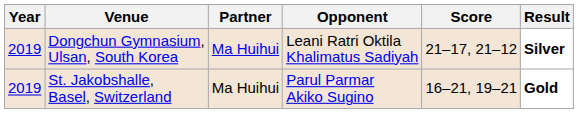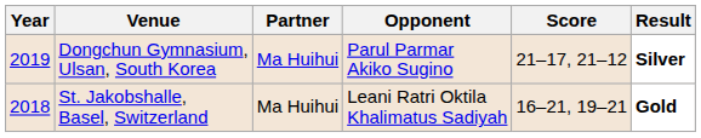 <table class="sortable wikitable" style="font-size: 90%;">
 <tr>
 <th>Year</th>
 <th>Venue</th>
 <th>Partner</th>
 <th>Opponent</th>
 <th>Score</th>
 <th>Result</th>
 </tr>
 <tr style="background:#F3E6D7">
 <td align="center"><a href='#'>2019</a></td>
 <td align="left"><a href='#'>Dongchun Gymnasium</a>,<br><a href='#'>Ulsan</a>, <a href='#'>South Korea</a></td>
 <td align="left"> <a href='#'>Ma Huihui</a></td>
-<td align="left"> Leani Ratri Oktila <br>  <a href='#'>Khalimatus Sadiyah</a></td>
+<td align="left"> <a href='#'>Parul Parmar</a> <br>  <a href='#'>Akiko Sugino</a></td>
 <td align="left">21–17, 21–12</td>
 <td style="text-align:left; background:white"> <strong>Silver</strong></td>
 </tr>
 <tr style="background:#F3E6D7">
-<td align="center"><a href='#'>2019</a></td>
+<td align="center"><a href='#'>2018</a></td>
 <td align="left"><a href='#'>St. Jakobshalle</a>,<br><a href='#'>Basel</a>, <a href='#'>Switzerland</a></td>
 <td align="left"> Ma Huihui</td>
-<td align="left"> <a href='#'>Parul Parmar</a> <br>  <a href='#'>Akiko Sugino</a></td>
+<td align="left"> Leani Ratri Oktila <br>  <a href='#'>Khalimatus Sadiyah</a></td>
 <td align="left">16–21, 19–21</td>
 <td style="text-align:left; background:white"> <strong>Gold</strong></td>
 </tr>
 </table>
